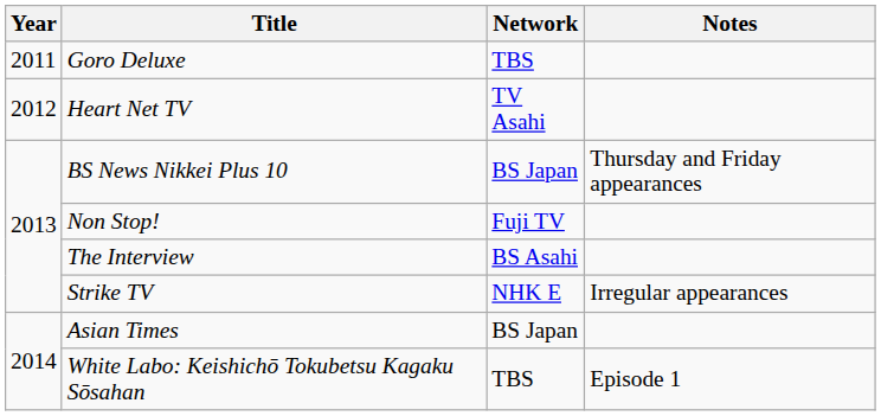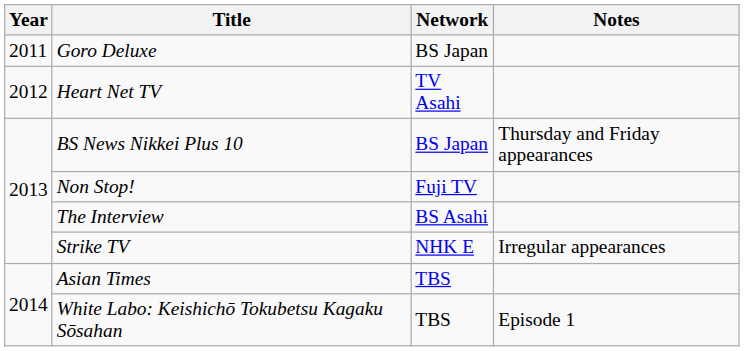 <table class="wikitable">
 <tr>
 <th>Year</th>
 <th>Title</th>
 <th>Network</th>
 <th>Notes</th>
 </tr>
 <tr>
 <td>2011</td>
 <td><em>Goro Deluxe</em></td>
-<td><a href='#'>TBS</a></td>
+<td>BS Japan</td>
 <td></td>
 </tr>
 <tr>
 <td>2012</td>
 <td><em>Heart Net TV</em></td>
 <td><a href='#'>TV Asahi</a></td>
 <td></td>
 </tr>
 <tr>
 <td rowspan="4">2013</td>
 <td><em>BS News Nikkei Plus 10</em></td>
 <td><a href='#'>BS Japan</a></td>
 <td>Thursday and Friday appearances</td>
 </tr>
 <tr>
 <td><em>Non Stop!</em></td>
 <td><a href='#'>Fuji TV</a></td>
 <td></td>
 </tr>
 <tr>
 <td><em>The Interview</em></td>
 <td><a href='#'>BS Asahi</a></td>
 <td></td>
 </tr>
 <tr>
 <td><em>Strike TV</em></td>
 <td><a href='#'>NHK E</a></td>
 <td>Irregular appearances</td>
 </tr>
 <tr>
 <td rowspan="2">2014</td>
 <td><em>Asian Times</em></td>
-<td>BS Japan</td>
+<td><a href='#'>TBS</a></td>
 <td></td>
 </tr>
 <tr>
 <td><em>White Labo: Keishichō Tokubetsu Kagaku Sōsahan</em></td>
 <td>TBS</td>
 <td>Episode 1</td>
 </tr>
 </table>
